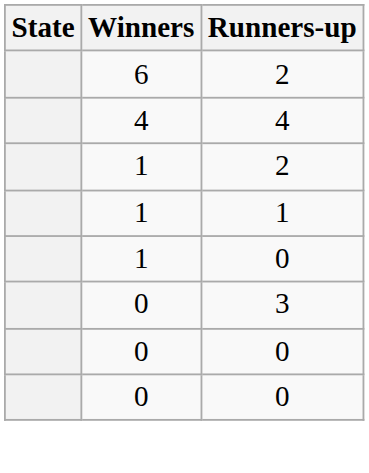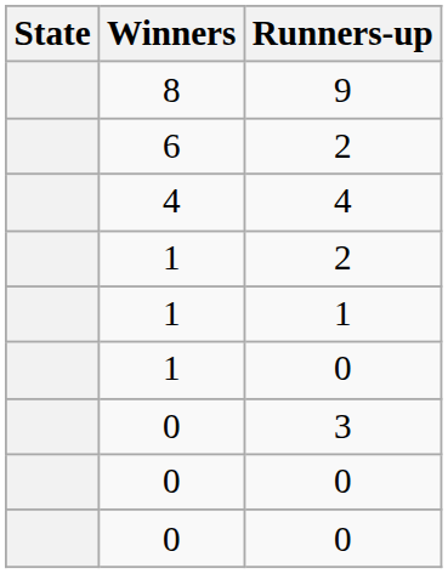 <table class="wikitable plainrowheaders sortable">
 <tr>
 <th scope="col">State</th>
 <th scope="col">Winners</th>
 <th scope="col">Runners-up</th>
+</tr>
+<tr>
+<th scope="row"></th>
+<td align=center>8</td>
+<td align=center>9</td>
 </tr>
 <tr>
 <th scope="row"></th>
 <td align=center>6</td>
 <td align=center>2</td>
 </tr>
 <tr>
 <th scope="row"></th>
 <td align=center>4</td>
 <td align=center>4</td>
 </tr>
 <tr>
 <th scope="row"></th>
 <td align=center>1</td>
 <td align=center>2</td>
 </tr>
 <tr>
 <th scope="row"></th>
 <td align=center>1</td>
 <td align=center>1</td>
 </tr>
 <tr>
 <th scope="row"></th>
 <td align=center>1</td>
 <td align=center>0</td>
 </tr>
 <tr>
 <th scope="row"></th>
 <td align=center>0</td>
 <td align=center>3</td>
 </tr>
 <tr>
 <th scope="row"></th>
 <td align=center>0</td>
 <td align=center>0</td>
 </tr>
 <tr>
 <th scope="row"></th>
 <td align=center>0</td>
 <td align=center>0</td>
 </tr>
 </table>
